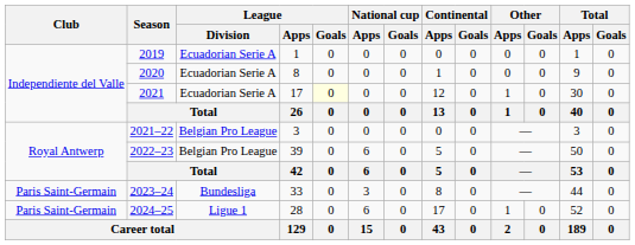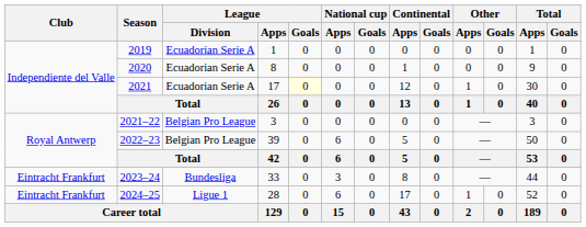 <table class="wikitable" style="text-align:center">
 <tr>
 <th rowspan="2">Club</th>
 <th rowspan="2">Season</th>
 <th colspan="3">League</th>
 <th colspan="2">National cup</th>
 <th colspan="2">Continental</th>
 <th colspan="2">Other</th>
 <th colspan="2">Total</th>
 </tr>
 <tr>
 <th>Division</th>
 <th>Apps</th>
 <th>Goals</th>
 <th>Apps</th>
 <th>Goals</th>
 <th>Apps</th>
 <th>Goals</th>
 <th>Apps</th>
 <th>Goals</th>
 <th>Apps</th>
 <th>Goals</th>
 </tr>
 <tr>
 <td rowspan="4"><a href='#'>Independiente del Valle</a></td>
 <td><a href='#'>2019</a></td>
 <td><a href='#'>Ecuadorian Serie A</a></td>
 <td>1</td>
 <td>0</td>
 <td>0</td>
 <td>0</td>
 <td>0</td>
 <td>0</td>
 <td>0</td>
 <td>0</td>
 <td>1</td>
 <td>0</td>
 </tr>
 <tr>
 <td><a href='#'>2020</a></td>
 <td>Ecuadorian Serie A</td>
 <td>8</td>
 <td>0</td>
 <td>0</td>
 <td>0</td>
 <td>1</td>
 <td>0</td>
 <td>0</td>
 <td>0</td>
 <td>9</td>
 <td>0</td>
 </tr>
 <tr>
 <td><a href='#'>2021</a></td>
 <td>Ecuadorian Serie A</td>
 <td>17</td>
 <td style="background: lightyellow;">0</td>
 <td>0</td>
 <td>0</td>
 <td>12</td>
 <td>0</td>
 <td>1</td>
 <td>0</td>
 <td>30</td>
 <td>0</td>
 </tr>
 <tr>
 <th colspan="2">Total</th>
 <th>26</th>
 <th>0</th>
 <th>0</th>
 <th>0</th>
 <th>13</th>
 <th>0</th>
 <th>1</th>
 <th>0</th>
 <th>40</th>
 <th>0</th>
 </tr>
 <tr>
 <td rowspan="3"><a href='#'>Royal Antwerp</a></td>
 <td><a href='#'>2021–22</a></td>
 <td><a href='#'>Belgian Pro League</a></td>
 <td>3</td>
 <td>0</td>
 <td>0</td>
 <td>0</td>
 <td>0</td>
 <td>0</td>
 <td colspan="2">—</td>
 <td>3</td>
 <td>0</td>
 </tr>
 <tr>
 <td><a href='#'>2022–23</a></td>
 <td>Belgian Pro League</td>
 <td>39</td>
 <td>0</td>
 <td>6</td>
 <td>0</td>
 <td>5</td>
 <td>0</td>
 <td colspan="2">—</td>
 <td>50</td>
 <td>0</td>
 </tr>
 <tr>
 <th colspan="2">Total</th>
 <th>42</th>
 <th>0</th>
 <th>6</th>
 <th>0</th>
 <th>5</th>
 <th>0</th>
 <th colspan="2">—</th>
 <th>53</th>
 <th>0</th>
 </tr>
 <tr>
-<td><a href='#'>Paris Saint-Germain</a></td>
+<td><a href='#'>Eintracht Frankfurt</a></td>
 <td><a href='#'>2023–24</a></td>
 <td><a href='#'>Bundesliga</a></td>
 <td>33</td>
 <td>0</td>
 <td>3</td>
 <td>0</td>
 <td>8</td>
 <td>0</td>
 <td colspan="2">—</td>
 <td>44</td>
 <td>0</td>
 </tr>
 <tr>
-<td><a href='#'>Paris Saint-Germain</a></td>
+<td><a href='#'>Eintracht Frankfurt</a></td>
 <td><a href='#'>2024–25</a></td>
 <td><a href='#'>Ligue 1</a></td>
 <td>28</td>
 <td>0</td>
 <td>6</td>
 <td>0</td>
 <td>17</td>
 <td>0</td>
 <td>1</td>
 <td>0</td>
 <td>52</td>
 <td>0</td>
 </tr>
 <tr>
 <th colspan="3">Career total</th>
 <th>129</th>
 <th>0</th>
 <th>15</th>
 <th>0</th>
 <th>43</th>
 <th>0</th>
 <th>2</th>
 <th>0</th>
 <th>189</th>
 <th>0</th>
 </tr>
 </table>
